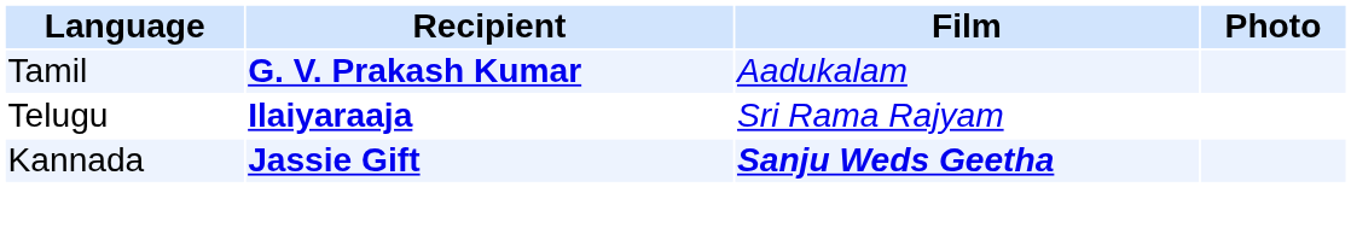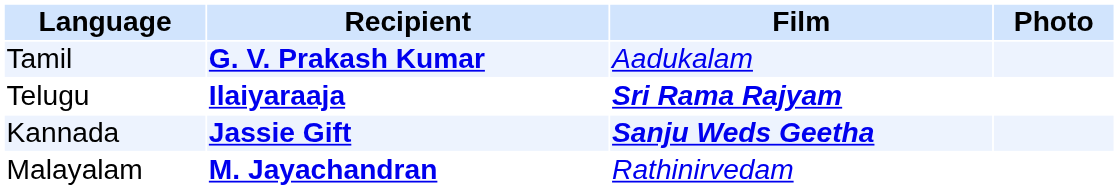 <table cellspacing="1" cellpadding="1" border="0" style="width:50%;">
 <tr style="background:#d1e4fd;">
 <th>Language</th>
 <th>Recipient</th>
 <th>Film</th>
 <th>Photo</th>
 </tr>
 <tr style="background:#edf3fe;">
 <td>Tamil</td>
 <td><strong><a href='#'>G. V. Prakash Kumar</a></strong></td>
 <td><em><a href='#'>Aadukalam</a></em></td>
 <td></td>
 </tr>
 <tr>
 <td>Telugu</td>
 <td><strong><a href='#'>Ilaiyaraaja</a></strong></td>
-<td><em><a href='#'>Sri Rama Rajyam</a></em></td>
+<td><strong><em><a href='#'>Sri Rama Rajyam</a></em></strong></td>
 <td></td>
 </tr>
 <tr style="background:#edf3fe;">
 <td>Kannada</td>
 <td><strong><a href='#'>Jassie Gift</a></strong></td>
 <td><strong><em><a href='#'>Sanju Weds Geetha</a></em></strong></td>
 <td></td>
 </tr>
+<tr>
+<td>Malayalam</td>
+<td><strong><a href='#'>M. Jayachandran</a></strong></td>
+<td><em><a href='#'>Rathinirvedam</a></em></td>
+<td></td>
+</tr>
 </table>
